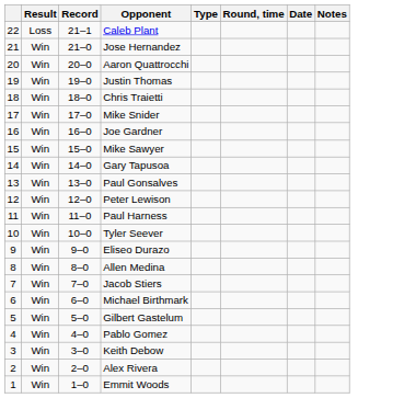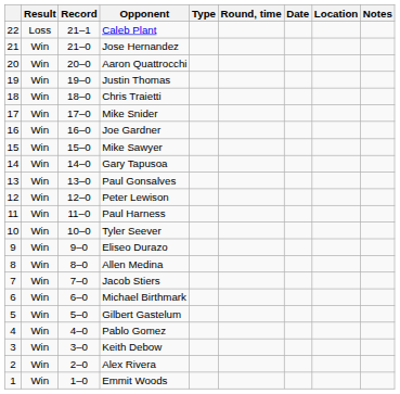 <table class="wikitable" style="text-align:center; font-size:95%">
 <tr>
 <th></th>
 <th>Result</th>
 <th>Record</th>
 <th>Opponent</th>
 <th>Type</th>
 <th>Round, time</th>
 <th>Date</th>
+<th>Location</th>
 <th>Notes</th>
 </tr>
 <tr>
 <td>22</td>
 <td>Loss</td>
 <td>21–1</td>
 <td align=left> <a href='#'>Caleb Plant</a></td>
 <td></td>
 <td></td>
 <td></td>
+<td align=left> </td>
 <td align=left></td>
 </tr>
 <tr>
 <td>21</td>
 <td>Win</td>
 <td>21–0</td>
 <td align=left> Jose Hernandez</td>
 <td></td>
 <td></td>
 <td></td>
+<td align=left> </td>
 <td align=left></td>
 </tr>
 <tr>
 <td>20</td>
 <td>Win</td>
 <td>20–0</td>
 <td align=left> Aaron Quattrocchi</td>
 <td></td>
 <td></td>
 <td></td>
+<td align=left> </td>
 <td align=left></td>
 </tr>
 <tr>
 <td>19</td>
 <td>Win</td>
 <td>19–0</td>
 <td align=left> Justin Thomas</td>
 <td></td>
 <td></td>
 <td></td>
+<td align=left> </td>
 <td align=left></td>
 </tr>
 <tr>
 <td>18</td>
 <td>Win</td>
 <td>18–0</td>
 <td align=left> Chris Traietti</td>
 <td></td>
 <td></td>
 <td></td>
+<td align=left> </td>
 <td align=left></td>
 </tr>
 <tr>
 <td>17</td>
 <td>Win</td>
 <td>17–0</td>
 <td align=left> Mike Snider</td>
 <td></td>
 <td></td>
 <td></td>
+<td align=left> </td>
 <td align=left></td>
 </tr>
 <tr>
 <td>16</td>
 <td>Win</td>
 <td>16–0</td>
 <td align=left> Joe Gardner</td>
 <td></td>
 <td></td>
 <td></td>
+<td align=left> </td>
 <td align=left></td>
 </tr>
 <tr>
 <td>15</td>
 <td>Win</td>
 <td>15–0</td>
 <td align=left> Mike Sawyer</td>
 <td></td>
 <td></td>
 <td></td>
+<td align=left> </td>
 <td align=left></td>
 </tr>
 <tr>
 <td>14</td>
 <td>Win</td>
 <td>14–0</td>
 <td align=left> Gary Tapusoa</td>
 <td></td>
 <td></td>
 <td></td>
+<td align=left> </td>
 <td align=left></td>
 </tr>
 <tr>
 <td>13</td>
 <td>Win</td>
 <td>13–0</td>
 <td align=left> Paul Gonsalves</td>
 <td></td>
 <td></td>
 <td></td>
+<td align=left> </td>
 <td align=left></td>
 </tr>
 <tr>
 <td>12</td>
 <td>Win</td>
 <td>12–0</td>
 <td align=left> Peter Lewison</td>
 <td></td>
 <td></td>
 <td></td>
+<td align=left> </td>
 <td align=left></td>
 </tr>
 <tr>
 <td>11</td>
 <td>Win</td>
 <td>11–0</td>
 <td align=left> Paul Harness</td>
 <td></td>
 <td></td>
 <td></td>
+<td align=left> </td>
 <td align=left></td>
 </tr>
 <tr>
 <td>10</td>
 <td>Win</td>
 <td>10–0</td>
 <td align=left> Tyler Seever</td>
 <td></td>
 <td></td>
 <td></td>
+<td align=left> </td>
 <td align=left></td>
 </tr>
 <tr>
 <td>9</td>
 <td>Win</td>
 <td>9–0</td>
 <td align=left> Eliseo Durazo</td>
 <td></td>
 <td></td>
 <td></td>
+<td align=left> </td>
 <td align=left></td>
 </tr>
 <tr>
 <td>8</td>
 <td>Win</td>
 <td>8–0</td>
 <td align=left> Allen Medina</td>
 <td></td>
 <td></td>
 <td></td>
+<td align=left> </td>
 <td align=left></td>
 </tr>
 <tr>
 <td>7</td>
 <td>Win</td>
 <td>7–0</td>
 <td align=left> Jacob Stiers</td>
 <td></td>
 <td></td>
 <td></td>
+<td align=left> </td>
 <td align=left></td>
 </tr>
 <tr>
 <td>6</td>
 <td>Win</td>
 <td>6–0</td>
 <td align=left> Michael Birthmark</td>
 <td></td>
 <td></td>
 <td></td>
+<td align=left> </td>
 <td align=left></td>
 </tr>
 <tr>
 <td>5</td>
 <td>Win</td>
 <td>5–0</td>
 <td align=left> Gilbert Gastelum</td>
 <td></td>
 <td></td>
 <td></td>
+<td align=left> </td>
 <td align=left></td>
 </tr>
 <tr>
 <td>4</td>
 <td>Win</td>
 <td>4–0</td>
 <td align=left> Pablo Gomez</td>
 <td></td>
 <td></td>
 <td></td>
+<td align=left> </td>
 <td align=left></td>
 </tr>
 <tr>
 <td>3</td>
 <td>Win</td>
 <td>3–0</td>
 <td align=left> Keith Debow</td>
 <td></td>
 <td></td>
 <td></td>
+<td align=left> </td>
 <td align=left></td>
 </tr>
 <tr>
 <td>2</td>
 <td>Win</td>
 <td>2–0</td>
 <td align=left> Alex Rivera</td>
 <td></td>
 <td></td>
 <td></td>
+<td align=left> </td>
 <td align=left></td>
 </tr>
 <tr>
 <td>1</td>
 <td>Win</td>
 <td>1–0</td>
 <td align=left> Emmit Woods</td>
 <td></td>
 <td></td>
 <td></td>
+<td align=left> </td>
 <td align=left></td>
 </tr>
 </table>
